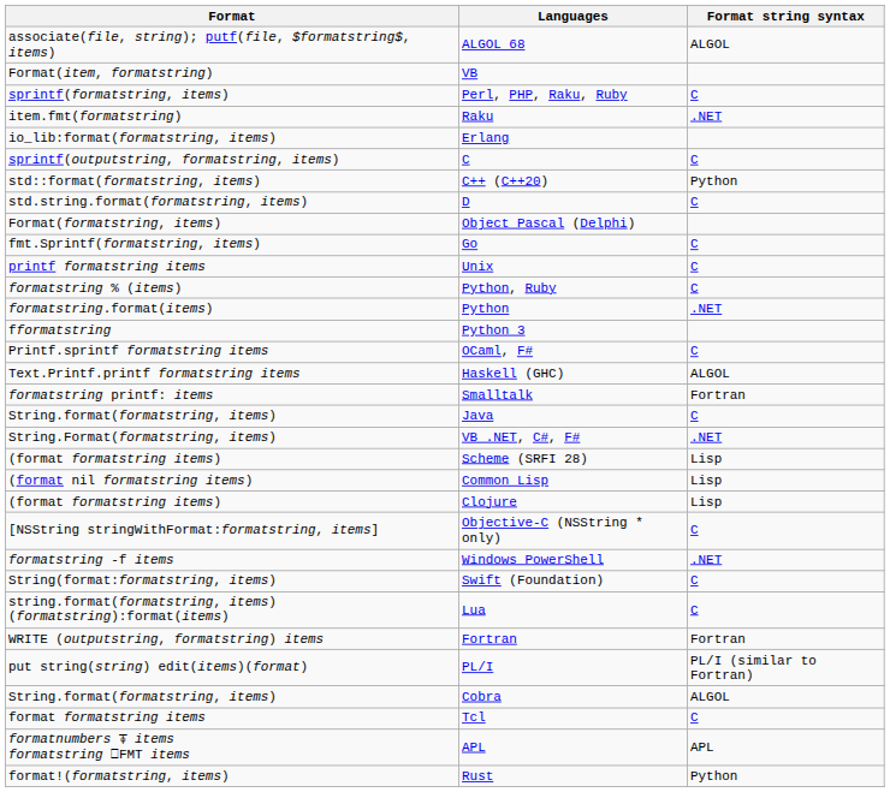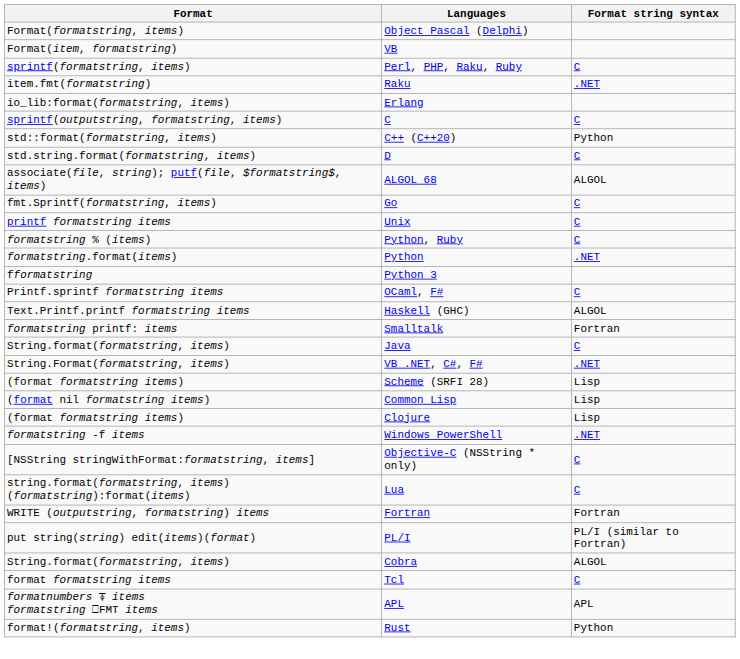 <table class="wikitable sortable">
 <tr style="text-align:left;">
 <th>Format</th>
 <th>Languages</th>
 <th>Format string syntax</th>
 </tr>
 <tr>
-<td><code>associate(<em>file</em>, <em>string</em>); <a href='#'>putf</a>(<em>file</em>, <em>$formatstring$</em>, <em>items</em>)</code></td>
-<td><a href='#'>ALGOL 68</a></td>
-<td>ALGOL</td>
+<td><code>Format(<em>formatstring</em>, <em>items</em>)</code></td>
+<td><a href='#'>Object Pascal</a> (<a href='#'>Delphi</a>)</td>
+<td><code></code></td>
 </tr>
 <tr>
 <td><code>Format(<em>item</em>, <em>formatstring</em>)</code></td>
 <td><a href='#'>VB</a></td>
 <td><code></code></td>
 </tr>
 <tr>
 <td><code><a href='#'>sprintf</a>(<em>formatstring</em>, <em>items</em>)</code></td>
 <td><a href='#'>Perl</a>, <a href='#'>PHP</a>, <a href='#'>Raku</a>, <a href='#'>Ruby</a></td>
 <td><a href='#'>C</a></td>
 </tr>
 <tr>
 <td><code>item.fmt(<em>formatstring</em>)</code></td>
 <td><a href='#'>Raku</a></td>
 <td><a href='#'>.NET</a></td>
 </tr>
 <tr>
 <td><code>io_lib:format(<em>formatstring</em>, <em>items</em>)</code></td>
 <td><a href='#'>Erlang</a></td>
 <td><code></code></td>
 </tr>
 <tr>
 <td><code><a href='#'>sprintf</a>(<em>outputstring</em>, <em>formatstring</em>, <em>items</em>)</code></td>
 <td><a href='#'>C</a></td>
 <td><a href='#'>C</a></td>
 </tr>
 <tr>
 <td><code>std::format(<em>formatstring</em>, <em>items</em>)</code></td>
 <td><a href='#'>C++</a> (<a href='#'>C++20</a>)</td>
 <td>Python</td>
 </tr>
 <tr>
 <td><code>std.string.format(<em>formatstring</em>, <em>items</em>)</code></td>
 <td><a href='#'>D</a></td>
 <td><a href='#'>C</a></td>
 </tr>
 <tr>
-<td><code>Format(<em>formatstring</em>, <em>items</em>)</code></td>
-<td><a href='#'>Object Pascal</a> (<a href='#'>Delphi</a>)</td>
-<td><code></code></td>
+<td><code>associate(<em>file</em>, <em>string</em>); <a href='#'>putf</a>(<em>file</em>, <em>$formatstring$</em>, <em>items</em>)</code></td>
+<td><a href='#'>ALGOL 68</a></td>
+<td>ALGOL</td>
 </tr>
 <tr>
 <td><code>fmt.Sprintf(<em>formatstring</em>, <em>items</em>)</code></td>
 <td><a href='#'>Go</a></td>
 <td><a href='#'>C</a></td>
 </tr>
 <tr>
 <td><code><a href='#'>printf</a> <em>formatstring</em> <em>items</em></code></td>
 <td><a href='#'>Unix</a></td>
 <td><a href='#'>C</a></td>
 </tr>
 <tr>
 <td><code><em>formatstring</em> % (<em>items</em>)</code></td>
 <td><a href='#'>Python</a>, <a href='#'>Ruby</a></td>
 <td><a href='#'>C</a></td>
 </tr>
 <tr>
 <td><code><em>formatstring</em>.format(<em>items</em>)</code></td>
 <td><a href='#'>Python</a></td>
 <td><a href='#'>.NET</a></td>
 </tr>
 <tr>
 <td><code>f<em>formatstring</em></code></td>
 <td><a href='#'>Python 3</a></td>
 </tr>
 <tr>
 <td><code>Printf.sprintf <em>formatstring</em></code><code> <em>items</em></code></td>
 <td><a href='#'>OCaml</a>, <a href='#'>F#</a></td>
 <td><a href='#'>C</a></td>
 </tr>
 <tr>
 <td><code>Text.Printf.printf <em>formatstring</em> <em>items</em></code></td>
 <td><a href='#'>Haskell</a> (GHC)</td>
 <td>ALGOL</td>
 </tr>
 <tr>
 <td><code><em>formatstring</em> printf: <em>items</em></code></td>
 <td><a href='#'>Smalltalk</a></td>
 <td>Fortran</td>
 </tr>
 <tr>
 <td><code>String.format(<em>formatstring</em>, <em>items</em>)</code></td>
 <td><a href='#'>Java</a></td>
 <td><a href='#'>C</a></td>
 </tr>
 <tr>
 <td><code>String.Format(<em>formatstring</em>, <em>items</em>)</code></td>
 <td><a href='#'>VB .NET</a>, <a href='#'>C#</a>, <a href='#'>F#</a></td>
 <td><a href='#'>.NET</a></td>
 </tr>
 <tr>
 <td><code>(format <em>formatstring</em> <em>items</em>)</code></td>
 <td><a href='#'>Scheme</a> (SRFI 28)</td>
 <td>Lisp</td>
 </tr>
 <tr>
 <td><code>(<a href='#'>format</a> nil <em>formatstring</em> <em>items</em>)</code></td>
 <td><a href='#'>Common Lisp</a></td>
 <td>Lisp</td>
 </tr>
 <tr>
 <td><code>(format <em>formatstring</em> <em>items</em>)</code></td>
 <td><a href='#'>Clojure</a></td>
 <td>Lisp</td>
 </tr>
 <tr>
-<td><code>[NSString stringWithFormat:<em>formatstring</em>, <em>items</em>]</code></td>
-<td><a href='#'>Objective-C</a> (<code>NSString *</code> only)</td>
-<td><a href='#'>C</a></td>
-</tr>
-<tr>
 <td><code><em>formatstring</em> -f <em>items</em></code></td>
 <td><a href='#'>Windows PowerShell</a></td>
 <td><a href='#'>.NET</a></td>
 </tr>
 <tr>
-<td><code>String(format:<em>formatstring</em>, <em>items</em>)</code></td>
-<td><a href='#'>Swift</a> (Foundation)</td>
+<td><code>[NSString stringWithFormat:<em>formatstring</em>, <em>items</em>]</code></td>
+<td><a href='#'>Objective-C</a> (<code>NSString *</code> only)</td>
 <td><a href='#'>C</a></td>
 </tr>
 <tr>
 <td><code>string.format(<em>formatstring</em>, <em>items</em>)</code><br><code>(<em>formatstring</em>):format(<em>items</em>)</code></td>
 <td><a href='#'>Lua</a></td>
 <td><a href='#'>C</a></td>
 </tr>
 <tr>
 <td><code>WRITE (<em>outputstring</em>, <em>formatstring</em>) <em>items</em></code></td>
 <td><a href='#'>Fortran</a></td>
 <td>Fortran</td>
 </tr>
 <tr>
 <td><code>put string(<em>string</em>) edit(<em>items</em>)(<em>format</em>)</code></td>
 <td><a href='#'>PL/I</a></td>
 <td>PL/I (similar to Fortran)</td>
 </tr>
 <tr>
 <td><code>String.format(<em>formatstring</em>, <em>items</em>)</code></td>
 <td><a href='#'>Cobra</a></td>
 <td>ALGOL</td>
 </tr>
 <tr>
 <td><code>format <em>formatstring items</em></code></td>
 <td><a href='#'>Tcl</a></td>
 <td><a href='#'>C</a></td>
 </tr>
 <tr>
 <td><code><em>formatnumbers</em> ⍕ <em>items</em></code><br><code><em>formatstring</em> ⎕FMT <em>items</em></code></td>
 <td><a href='#'>APL</a></td>
 <td>APL</td>
 </tr>
 <tr>
 <td><code>format!(<em>formatstring</em>, <em>items</em>)</code></td>
 <td><a href='#'>Rust</a></td>
 <td>Python</td>
 </tr>
 </table>
